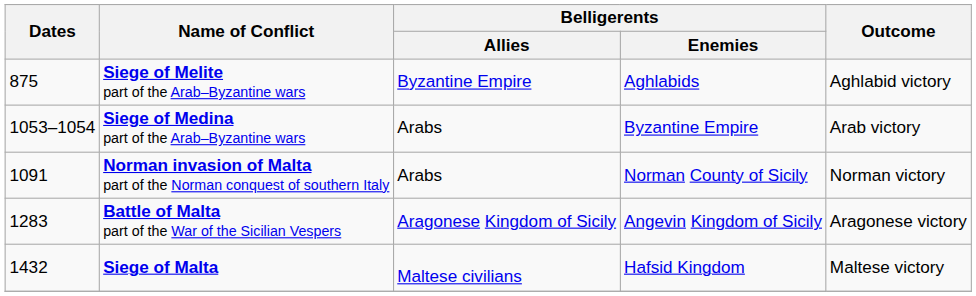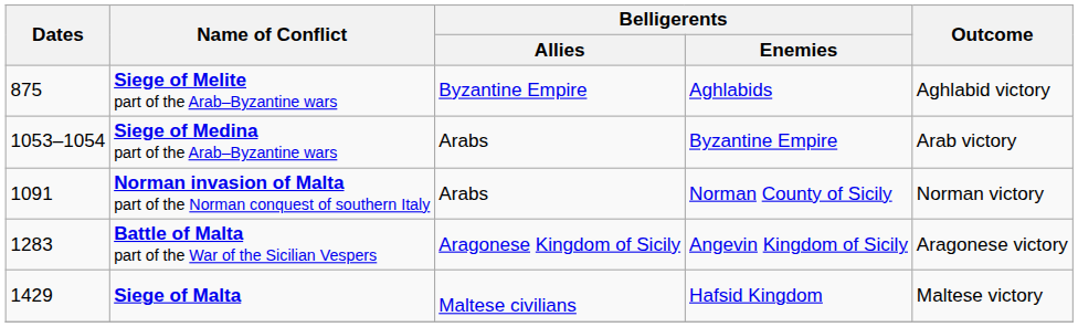 <table class="wikitable" style="margin:1em auto;">
 <tr>
 <th rowspan="2">Dates</th>
 <th rowspan="2">Name of Conflict</th>
 <th colspan="2">Belligerents</th>
 <th rowspan="2">Outcome</th>
 </tr>
 <tr>
 <th>Allies</th>
 <th>Enemies</th>
 </tr>
 <tr>
 <td>875</td>
 <td><strong><a href='#'>Siege of Melite</a></strong><br><small>part of the <a href='#'>Arab–Byzantine wars</a></small></td>
 <td><a href='#'>Byzantine Empire</a></td>
 <td><a href='#'>Aghlabids</a></td>
 <td>Aghlabid victory</td>
 </tr>
 <tr>
 <td>1053–1054</td>
 <td><strong><a href='#'>Siege of Medina</a></strong><br><small>part of the <a href='#'>Arab–Byzantine wars</a></small></td>
 <td>Arabs</td>
 <td><a href='#'>Byzantine Empire</a></td>
 <td>Arab victory</td>
 </tr>
 <tr>
 <td>1091</td>
 <td><strong><a href='#'>Norman invasion of Malta</a></strong><br><small>part of the <a href='#'>Norman conquest of southern Italy</a></small></td>
 <td>Arabs</td>
 <td><a href='#'>Norman</a> <a href='#'>County of Sicily</a></td>
 <td>Norman victory</td>
 </tr>
 <tr>
 <td>1283</td>
 <td><strong><a href='#'>Battle of Malta</a></strong><br><small>part of the <a href='#'>War of the Sicilian Vespers</a></small></td>
 <td> <a href='#'>Aragonese</a> <a href='#'>Kingdom of Sicily</a></td>
 <td> <a href='#'>Angevin</a> <a href='#'>Kingdom of Sicily</a></td>
 <td>Aragonese victory</td>
 </tr>
 <tr>
-<td>1432</td>
+<td>1429</td>
 <td><strong><a href='#'>Siege of Malta</a></strong></td>
 <td><br> <a href='#'>Maltese civilians</a></td>
 <td> <a href='#'>Hafsid Kingdom</a></td>
 <td>Maltese victory</td>
 </tr>
 <tr>
 </tr>
 </table>
